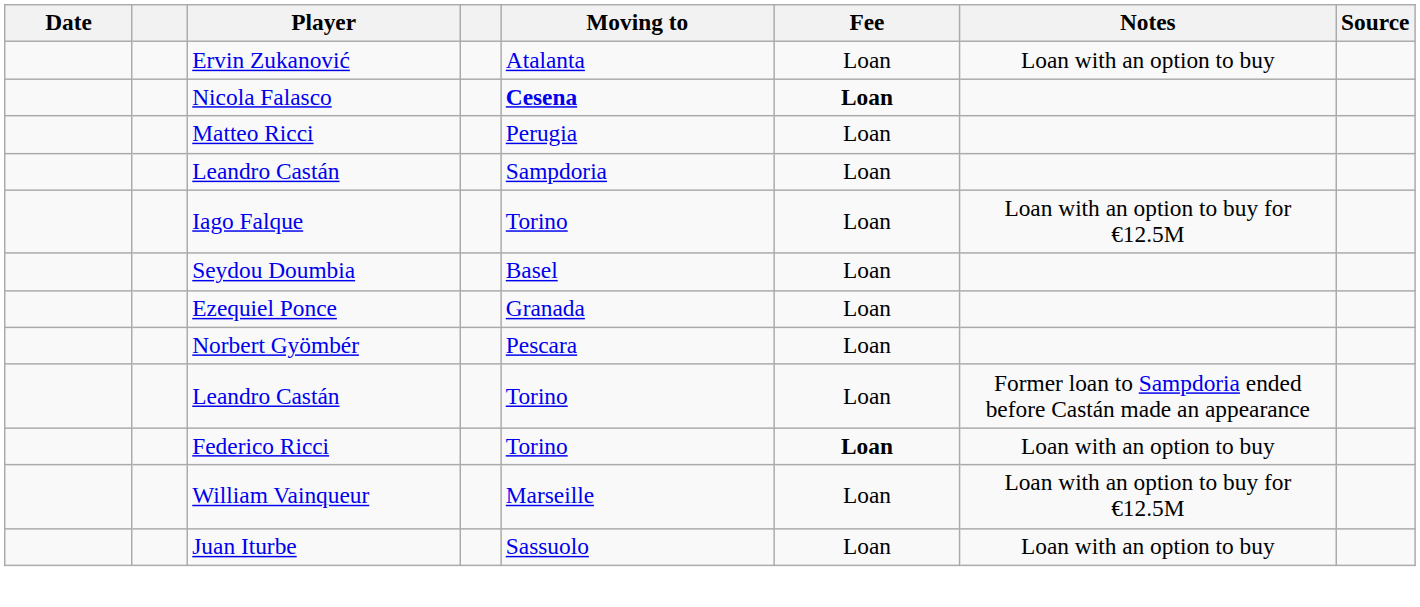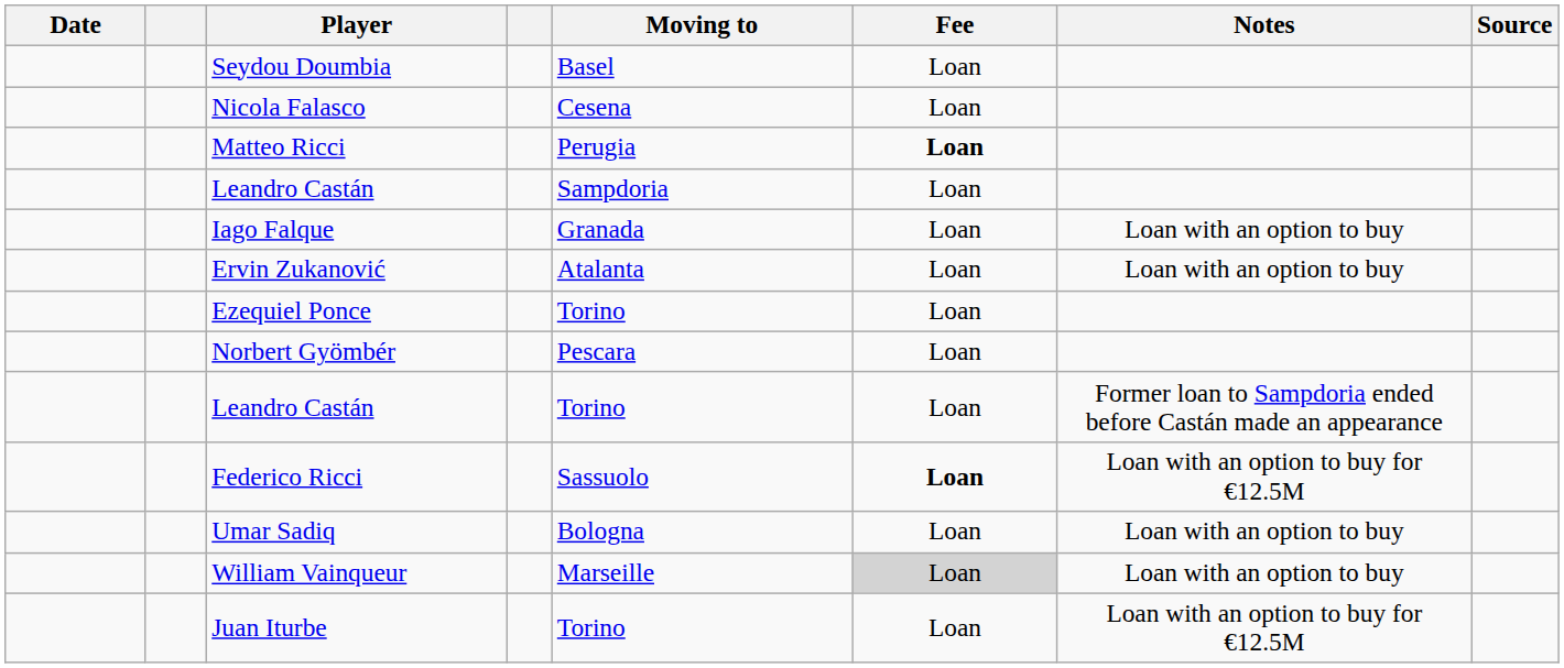 <table class="wikitable sortable">
 <tr>
 <th style="width:80px;">Date</th>
 <th style="width:30px;"></th>
 <th style="width:180px;">Player</th>
 <th style="width:20px;"></th>
 <th style="width:180px;">Moving to</th>
 <th style="width:120px;" class="unsortable">Fee</th>
 <th style="width:250px;" class="unsortable">Notes</th>
 <th style="width:20px;">Source</th>
 </tr>
 <tr>
 <td></td>
 <td align=center></td>
-<td> <a href='#'>Ervin Zukanović</a></td>
+<td> <a href='#'>Seydou Doumbia</a></td>
 <td align=center></td>
-<td> <a href='#'>Atalanta</a></td>
+<td> <a href='#'>Basel</a></td>
 <td align=center>Loan</td>
-<td align=center>Loan with an option to buy</td>
+<td align=center></td>
 <td></td>
 </tr>
 <tr>
 <td></td>
 <td align=center></td>
 <td> <a href='#'>Nicola Falasco</a></td>
 <td align=center></td>
-<td><strong> <a href='#'>Cesena</a></strong></td>
-<td align=center><strong>Loan</strong></td>
+<td> <a href='#'>Cesena</a></td>
+<td align=center>Loan</td>
 <td align=center></td>
 <td></td>
 </tr>
 <tr>
 <td></td>
 <td align=center></td>
 <td> <a href='#'>Matteo Ricci</a></td>
 <td align=center></td>
 <td> <a href='#'>Perugia</a></td>
-<td align=center>Loan</td>
+<td align=center><strong>Loan</strong></td>
 <td align=center></td>
 <td></td>
 </tr>
 <tr>
 <td></td>
 <td align=center></td>
 <td> <a href='#'>Leandro Castán</a></td>
 <td align=center></td>
 <td> <a href='#'>Sampdoria</a></td>
 <td align=center>Loan</td>
 <td align=center></td>
 <td></td>
 </tr>
 <tr>
 <td></td>
 <td align=center></td>
 <td> <a href='#'>Iago Falque</a></td>
 <td align=center></td>
-<td> <a href='#'>Torino</a></td>
+<td> <a href='#'>Granada</a></td>
 <td align=center>Loan</td>
-<td align=center>Loan with an option to buy for €12.5M</td>
+<td align=center>Loan with an option to buy</td>
 <td></td>
 </tr>
 <tr>
 <td></td>
 <td align=center></td>
-<td> <a href='#'>Seydou Doumbia</a></td>
+<td> <a href='#'>Ervin Zukanović</a></td>
 <td align=center></td>
-<td> <a href='#'>Basel</a></td>
+<td> <a href='#'>Atalanta</a></td>
 <td align=center>Loan</td>
-<td align=center></td>
+<td align=center>Loan with an option to buy</td>
 <td></td>
 </tr>
 <tr>
 <td></td>
 <td align=center></td>
 <td> <a href='#'>Ezequiel Ponce</a></td>
 <td align=center></td>
-<td> <a href='#'>Granada</a></td>
+<td> <a href='#'>Torino</a></td>
 <td align=center>Loan</td>
 <td align=center></td>
 <td></td>
 </tr>
 <tr>
 <td></td>
 <td align=center></td>
 <td> <a href='#'>Norbert Gyömbér</a></td>
 <td align=center></td>
 <td> <a href='#'>Pescara</a></td>
 <td align=center>Loan</td>
 <td align=center></td>
 <td></td>
 </tr>
 <tr>
 <td></td>
 <td align=center></td>
 <td> <a href='#'>Leandro Castán</a></td>
 <td align=center></td>
 <td> <a href='#'>Torino</a></td>
 <td align=center>Loan</td>
 <td align=center>Former loan to <a href='#'>Sampdoria</a> ended before Castán made an appearance</td>
 <td></td>
 </tr>
 <tr>
 <td></td>
 <td align=center></td>
 <td> <a href='#'>Federico Ricci</a></td>
 <td align=center></td>
-<td> <a href='#'>Torino</a></td>
+<td> <a href='#'>Sassuolo</a></td>
 <td align=center><strong>Loan</strong></td>
+<td align=center>Loan with an option to buy for €12.5M</td>
+<td></td>
+</tr>
+<tr>
+<td></td>
+<td align=center></td>
+<td> <a href='#'>Umar Sadiq</a></td>
+<td align=center></td>
+<td> <a href='#'>Bologna</a></td>
+<td align=center>Loan</td>
 <td align=center>Loan with an option to buy</td>
 <td></td>
 </tr>
 <tr>
 <td></td>
 <td align=center></td>
 <td> <a href='#'>William Vainqueur</a></td>
 <td align=center></td>
 <td> <a href='#'>Marseille</a></td>
-<td align=center>Loan</td>
-<td align=center>Loan with an option to buy for €12.5M</td>
+<td align=center style="background: lightgrey;">Loan</td>
+<td align=center>Loan with an option to buy</td>
 <td></td>
 </tr>
 <tr>
 <td></td>
 <td align=center></td>
 <td> <a href='#'>Juan Iturbe</a></td>
 <td align=center></td>
-<td> <a href='#'>Sassuolo</a></td>
+<td> <a href='#'>Torino</a></td>
 <td align=center>Loan</td>
-<td align=center>Loan with an option to buy</td>
+<td align=center>Loan with an option to buy for €12.5M</td>
 <td></td>
 </tr>
 </table>
